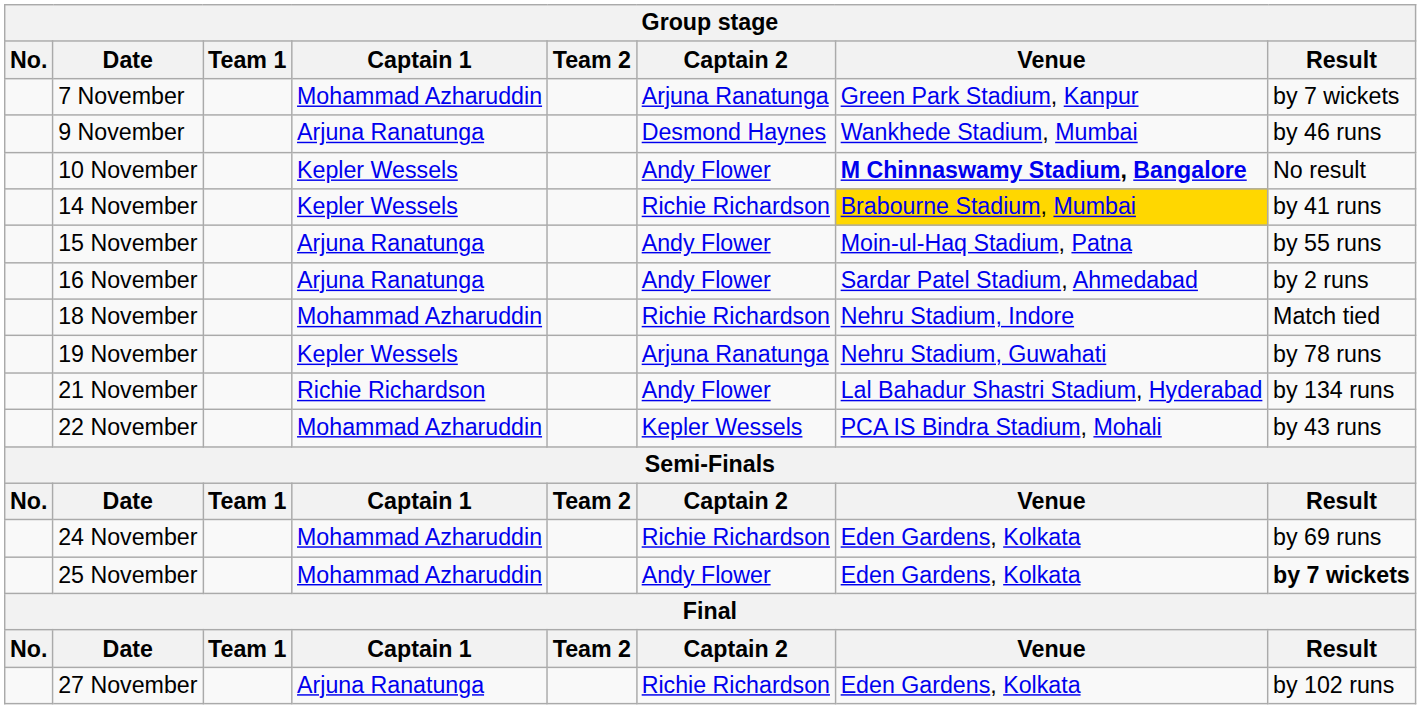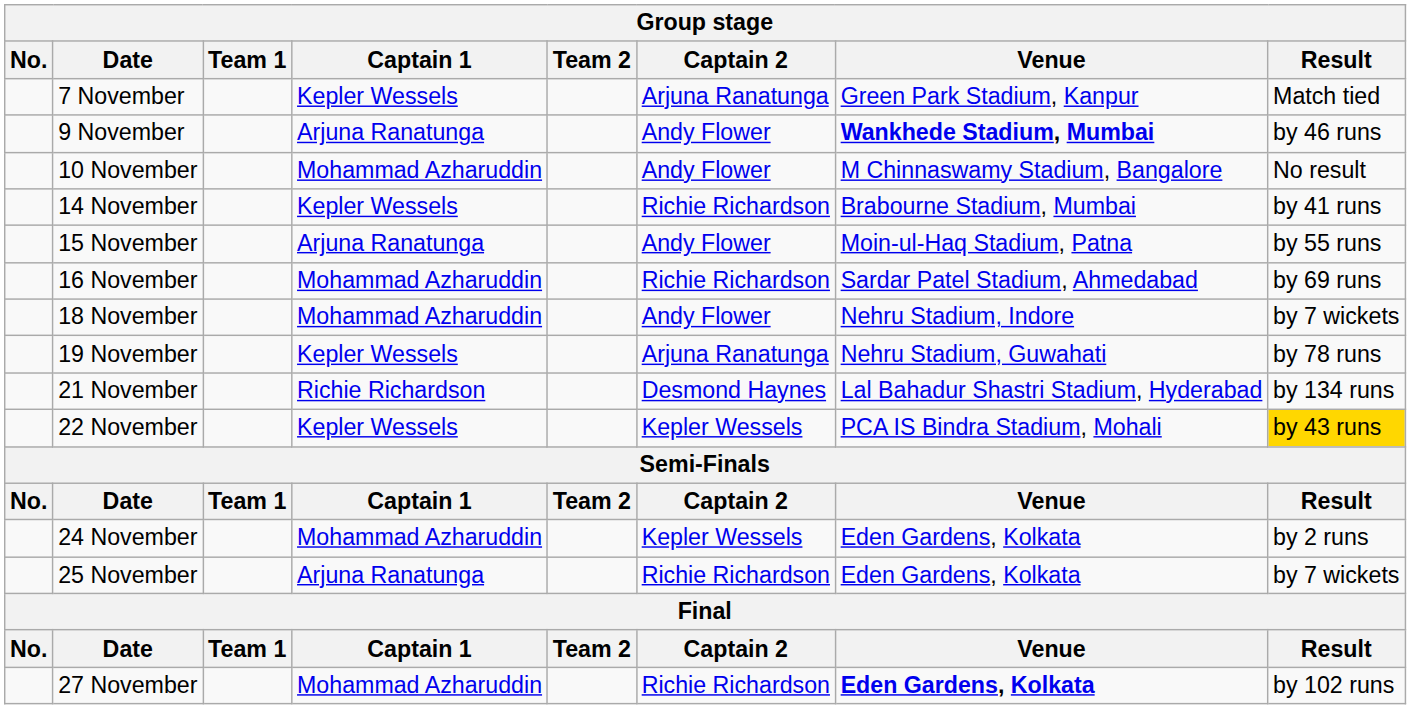 <table class="wikitable">
 <tr>
 <th colspan="9">Group stage</th>
 </tr>
 <tr>
 <th>No.</th>
 <th>Date</th>
 <th>Team 1</th>
 <th>Captain 1</th>
 <th>Team 2</th>
 <th>Captain 2</th>
 <th>Venue</th>
 <th>Result</th>
 </tr>
 <tr>
 <td></td>
 <td>7 November</td>
 <td></td>
-<td><a href='#'>Mohammad Azharuddin</a></td>
+<td><a href='#'>Kepler Wessels</a></td>
 <td></td>
 <td><a href='#'>Arjuna Ranatunga</a></td>
 <td><a href='#'>Green Park Stadium</a>, <a href='#'>Kanpur</a></td>
-<td> by 7 wickets</td>
+<td>Match tied</td>
 </tr>
 <tr>
 <td></td>
 <td>9 November</td>
 <td></td>
 <td><a href='#'>Arjuna Ranatunga</a></td>
 <td></td>
-<td><a href='#'>Desmond Haynes</a></td>
-<td><a href='#'>Wankhede Stadium</a>, <a href='#'>Mumbai</a></td>
+<td><a href='#'>Andy Flower</a></td>
+<td><strong><a href='#'>Wankhede Stadium</a>, <a href='#'>Mumbai</a></strong></td>
 <td> by 46 runs</td>
 </tr>
 <tr>
 <td></td>
 <td>10 November</td>
 <td></td>
-<td><a href='#'>Kepler Wessels</a></td>
+<td><a href='#'>Mohammad Azharuddin</a></td>
 <td></td>
 <td><a href='#'>Andy Flower</a></td>
-<td><strong><a href='#'>M Chinnaswamy Stadium</a>, <a href='#'>Bangalore</a></strong></td>
+<td><a href='#'>M Chinnaswamy Stadium</a>, <a href='#'>Bangalore</a></td>
 <td>No result</td>
 </tr>
 <tr>
 <td></td>
 <td>14 November</td>
 <td></td>
 <td><a href='#'>Kepler Wessels</a></td>
 <td></td>
 <td><a href='#'>Richie Richardson</a></td>
-<td style="background: gold;"><a href='#'>Brabourne Stadium</a>, <a href='#'>Mumbai</a></td>
+<td><a href='#'>Brabourne Stadium</a>, <a href='#'>Mumbai</a></td>
 <td> by 41 runs</td>
 </tr>
 <tr>
 <td></td>
 <td>15 November</td>
 <td></td>
 <td><a href='#'>Arjuna Ranatunga</a></td>
 <td></td>
 <td><a href='#'>Andy Flower</a></td>
 <td><a href='#'>Moin-ul-Haq Stadium</a>, <a href='#'>Patna</a></td>
 <td> by 55 runs</td>
 </tr>
 <tr>
 <td></td>
 <td>16 November</td>
 <td></td>
-<td><a href='#'>Arjuna Ranatunga</a></td>
+<td><a href='#'>Mohammad Azharuddin</a></td>
 <td></td>
-<td><a href='#'>Andy Flower</a></td>
+<td><a href='#'>Richie Richardson</a></td>
 <td><a href='#'>Sardar Patel Stadium</a>, <a href='#'>Ahmedabad</a></td>
-<td> by 2 runs</td>
+<td> by 69 runs</td>
 </tr>
 <tr>
 <td></td>
 <td>18 November</td>
 <td></td>
 <td><a href='#'>Mohammad Azharuddin</a></td>
 <td></td>
-<td><a href='#'>Richie Richardson</a></td>
+<td><a href='#'>Andy Flower</a></td>
 <td><a href='#'>Nehru Stadium, Indore</a></td>
-<td>Match tied</td>
+<td> by 7 wickets</td>
 </tr>
 <tr>
 <td></td>
 <td>19 November</td>
 <td></td>
 <td><a href='#'>Kepler Wessels</a></td>
 <td></td>
 <td><a href='#'>Arjuna Ranatunga</a></td>
 <td><a href='#'>Nehru Stadium, Guwahati</a></td>
 <td> by 78 runs</td>
 </tr>
 <tr>
 <td></td>
 <td>21 November</td>
 <td></td>
 <td><a href='#'>Richie Richardson</a></td>
 <td></td>
-<td><a href='#'>Andy Flower</a></td>
+<td><a href='#'>Desmond Haynes</a></td>
 <td><a href='#'>Lal Bahadur Shastri Stadium</a>, <a href='#'>Hyderabad</a></td>
 <td> by 134 runs</td>
 </tr>
 <tr>
 <td></td>
 <td>22 November</td>
 <td></td>
-<td><a href='#'>Mohammad Azharuddin</a></td>
+<td><a href='#'>Kepler Wessels</a></td>
 <td></td>
 <td><a href='#'>Kepler Wessels</a></td>
 <td><a href='#'>PCA IS Bindra Stadium</a>, <a href='#'>Mohali</a></td>
-<td> by 43 runs</td>
+<td style="background: gold;"> by 43 runs</td>
 </tr>
 <tr>
 <th colspan="9">Semi-Finals</th>
 </tr>
 <tr>
 <th>No.</th>
 <th>Date</th>
 <th>Team 1</th>
 <th>Captain 1</th>
 <th>Team 2</th>
 <th>Captain 2</th>
 <th>Venue</th>
 <th>Result</th>
 </tr>
 <tr>
 <td></td>
 <td>24 November</td>
 <td></td>
 <td><a href='#'>Mohammad Azharuddin</a></td>
 <td></td>
-<td><a href='#'>Richie Richardson</a></td>
+<td><a href='#'>Kepler Wessels</a></td>
 <td><a href='#'>Eden Gardens</a>, <a href='#'>Kolkata</a></td>
-<td> by 69 runs</td>
+<td> by 2 runs</td>
 </tr>
 <tr>
 <td></td>
 <td>25 November</td>
 <td></td>
-<td><a href='#'>Mohammad Azharuddin</a></td>
+<td><a href='#'>Arjuna Ranatunga</a></td>
 <td></td>
-<td><a href='#'>Andy Flower</a></td>
+<td><a href='#'>Richie Richardson</a></td>
 <td><a href='#'>Eden Gardens</a>, <a href='#'>Kolkata</a></td>
-<td><strong> by 7 wickets</strong></td>
+<td> by 7 wickets</td>
 </tr>
 <tr>
 <th colspan="9">Final</th>
 </tr>
 <tr>
 <th>No.</th>
 <th>Date</th>
 <th>Team 1</th>
 <th>Captain 1</th>
 <th>Team 2</th>
 <th>Captain 2</th>
 <th>Venue</th>
 <th>Result</th>
 </tr>
 <tr>
 <td></td>
 <td>27 November</td>
 <td></td>
-<td><a href='#'>Arjuna Ranatunga</a></td>
+<td><a href='#'>Mohammad Azharuddin</a></td>
 <td></td>
 <td><a href='#'>Richie Richardson</a></td>
-<td><a href='#'>Eden Gardens</a>, <a href='#'>Kolkata</a></td>
+<td><strong><a href='#'>Eden Gardens</a>, <a href='#'>Kolkata</a></strong></td>
 <td> by 102 runs</td>
 </tr>
 </table>
